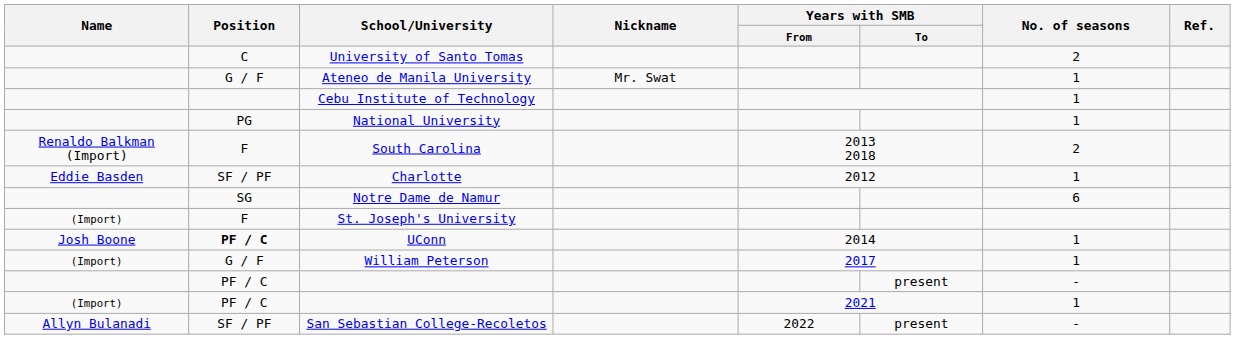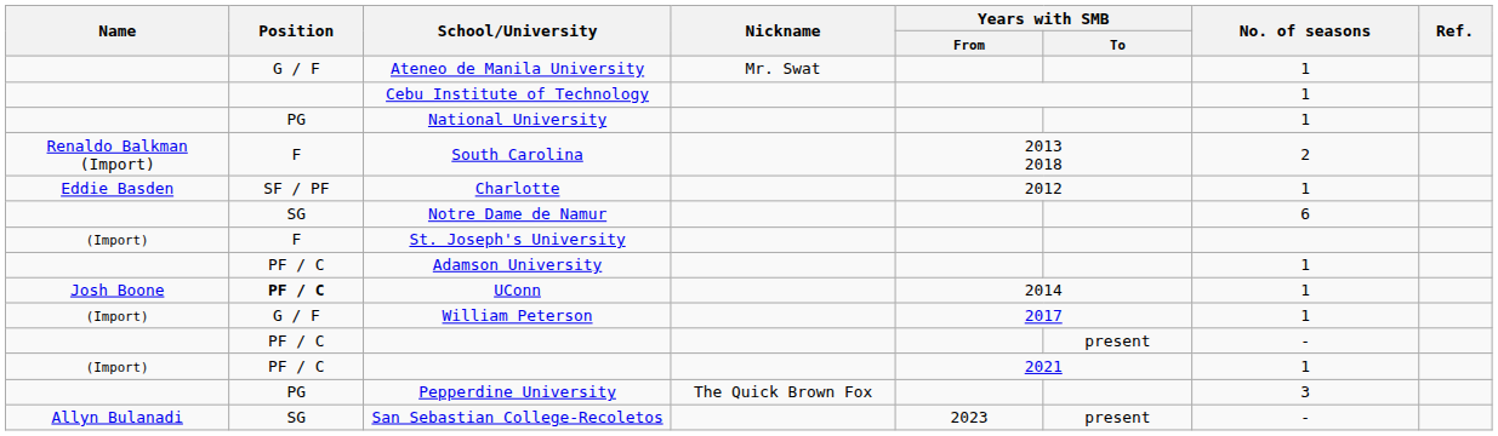 <table class="wikitable sortable" style="text-align:center" width="98%">
 <tr>
 <th style="width:180px;" rowspan="2">Name</th>
 <th rowspan="2">Position</th>
 <th style="width:250px;" rowspan="2">School/University</th>
 <th style="width:180px;" rowspan="2">Nickname</th>
 <th style="width:180px; text-align:center;" colspan="2">Years with SMB</th>
 <th rowspan="2">No. of seasons</th>
 <th rowspan="2"; class=unsortable>Ref.</th>
 </tr>
 <tr>
 <th style="width:10%; text-align:center;"><small>From</small></th>
 <th style="width:10%; text-align:center;"><small>To</small></th>
-</tr>
-<tr>
-<td></td>
-<td>C</td>
-<td><a href='#'>University of Santo Tomas</a></td>
-<td></td>
-<td></td>
-<td></td>
-<td>2</td>
-<td></td>
 </tr>
 <tr>
 <td></td>
 <td>G / F</td>
 <td><a href='#'>Ateneo de Manila University</a></td>
 <td>Mr. Swat</td>
 <td></td>
 <td></td>
 <td>1</td>
 <td></td>
 </tr>
 <tr>
 <td></td>
 <td></td>
 <td><a href='#'>Cebu Institute of Technology</a></td>
 <td></td>
 <td colspan="2"></td>
 <td>1</td>
 <td></td>
 </tr>
 <tr>
 <td></td>
 <td>PG</td>
 <td><a href='#'>National University</a></td>
 <td></td>
 <td></td>
 <td></td>
 <td>1</td>
 <td></td>
 </tr>
 <tr>
 <td><a href='#'>Renaldo Balkman</a> (Import)</td>
 <td>F</td>
 <td><a href='#'>South Carolina</a></td>
 <td></td>
 <td colspan="2">2013<br>2018</td>
 <td>2</td>
 <td></td>
 </tr>
 <tr>
 <td><a href='#'>Eddie Basden</a></td>
 <td>SF / PF</td>
 <td><a href='#'>Charlotte</a></td>
 <td></td>
 <td colspan="2">2012</td>
 <td>1</td>
 <td></td>
 </tr>
 <tr>
 <td></td>
 <td>SG</td>
 <td><a href='#'>Notre Dame de Namur</a></td>
 <td></td>
 <td></td>
 <td></td>
 <td>6</td>
 <td></td>
 </tr>
 <tr>
 <td> <small>(Import)</small></td>
 <td>F</td>
 <td><a href='#'>St. Joseph's University</a></td>
 <td></td>
 <td></td>
 <td></td>
 <td></td>
 <td></td>
 </tr>
 <tr>
+<td></td>
+<td>PF / C</td>
+<td><a href='#'>Adamson University</a></td>
+<td></td>
+<td></td>
+<td></td>
+<td>1</td>
+<td></td>
+</tr>
+<tr>
 <td><a href='#'>Josh Boone</a></td>
 <td><strong>PF / C</strong></td>
 <td><a href='#'>UConn</a></td>
 <td></td>
 <td colspan="2">2014</td>
 <td>1</td>
 <td></td>
 </tr>
 <tr>
 <td> <small>(Import)</small></td>
 <td>G / F</td>
 <td><a href='#'>William Peterson</a></td>
 <td></td>
 <td colspan="2"><a href='#'>2017</a></td>
 <td>1</td>
 <td></td>
 </tr>
 <tr>
 <td></td>
 <td>PF / C</td>
 <td></td>
 <td></td>
 <td></td>
 <td>present</td>
 <td>-</td>
 <td></td>
 </tr>
 <tr>
 <td> <small>(Import)</small></td>
 <td>PF / C</td>
 <td></td>
 <td></td>
 <td colspan="2"><a href='#'>2021</a></td>
 <td>1</td>
 <td></td>
 </tr>
 <tr>
+<td></td>
+<td>PG</td>
+<td><a href='#'>Pepperdine University</a></td>
+<td>The Quick Brown Fox</td>
+<td></td>
+<td></td>
+<td>3</td>
+<td></td>
+</tr>
+<tr>
 <td><a href='#'>Allyn Bulanadi</a></td>
-<td>SF / PF</td>
+<td>SG</td>
 <td><a href='#'>San Sebastian College-Recoletos</a></td>
 <td></td>
-<td>2022</td>
+<td>2023</td>
 <td>present</td>
 <td>-</td>
 <td></td>
 </tr>
 </table>
